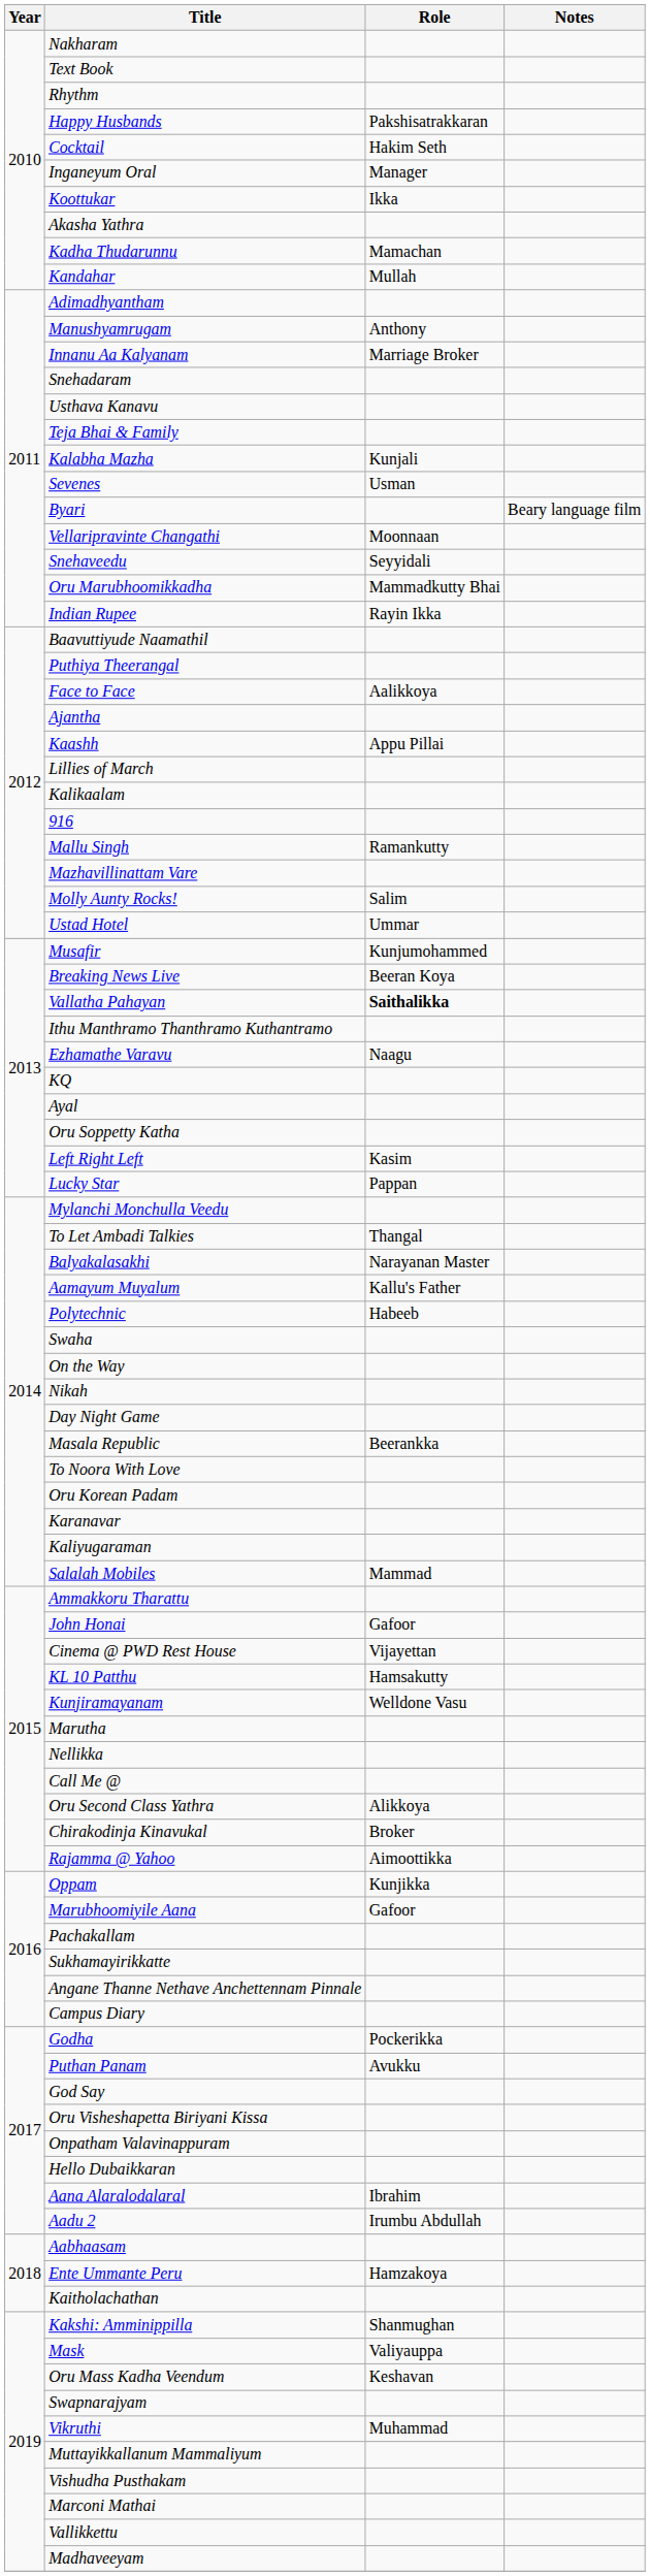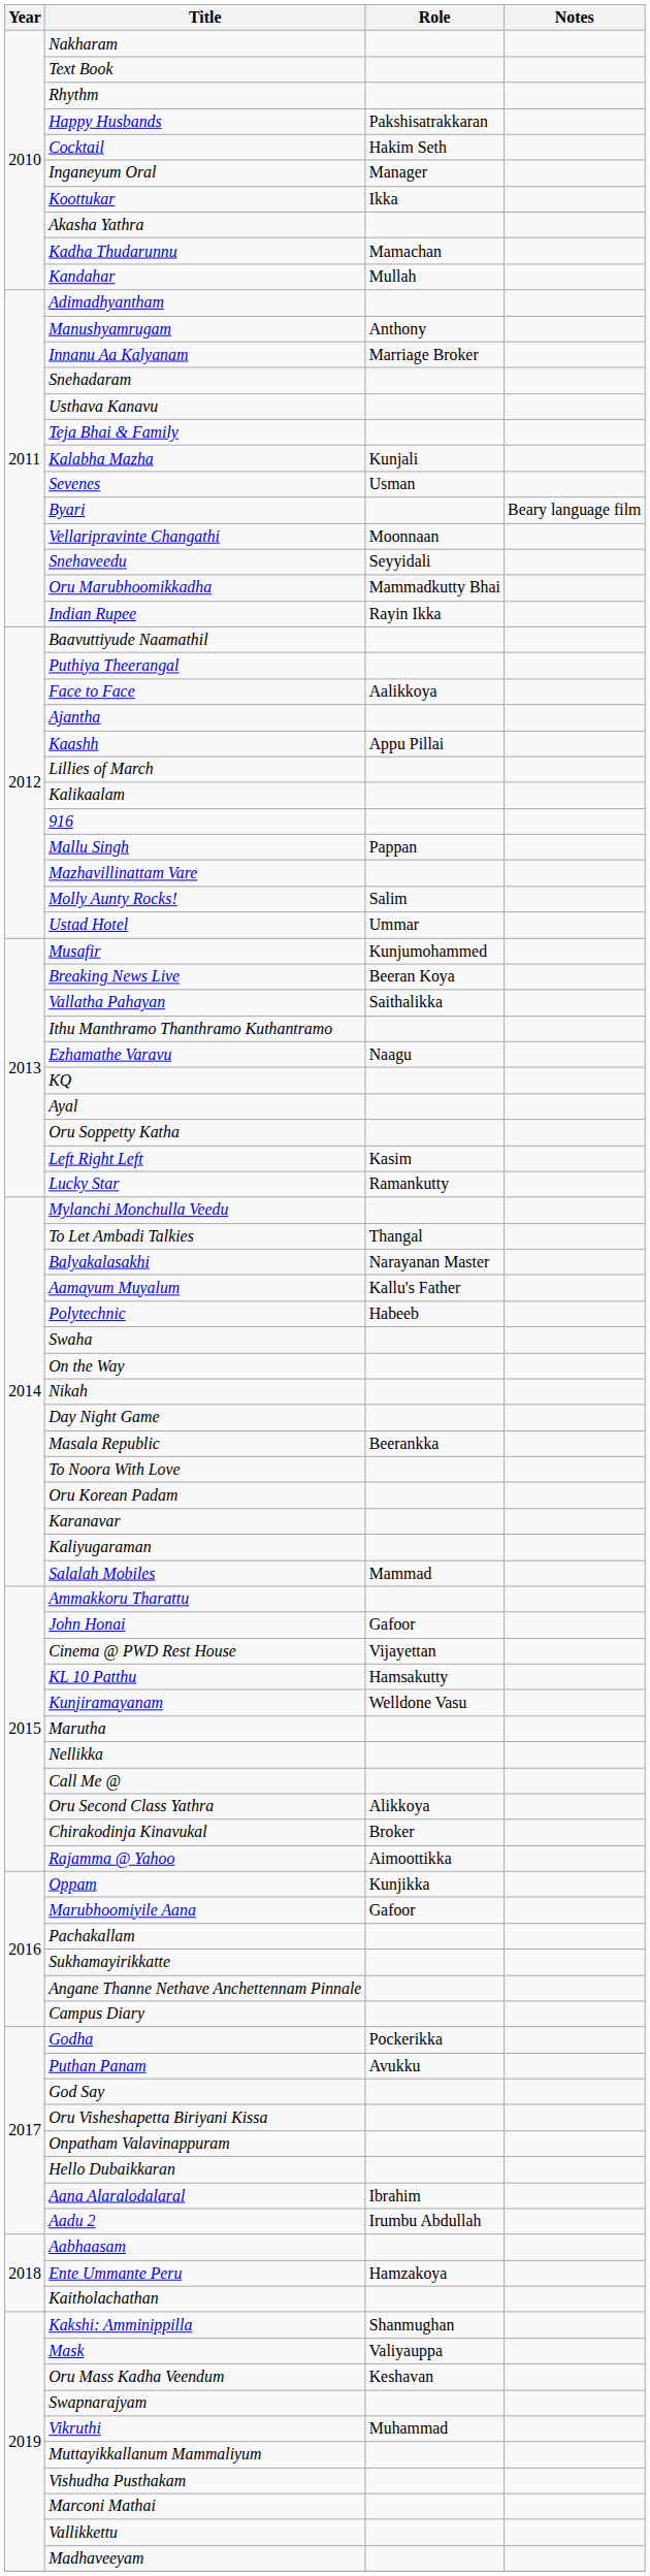 <table class="wikitable sortable">
 <tr>
 <th>Year</th>
 <th>Title</th>
 <th>Role</th>
 <th class="unsortable">Notes</th>
 </tr>
 <tr>
 <td rowspan=10>2010</td>
 <td><em>Nakharam</em></td>
 <td></td>
 <td></td>
 </tr>
 <tr>
 <td><em>Text Book</em></td>
 <td></td>
 <td></td>
 </tr>
 <tr>
 <td><em>Rhythm</em></td>
 <td></td>
 <td></td>
 </tr>
 <tr>
 <td><em><a href='#'>Happy Husbands</a></em></td>
 <td>Pakshisatrakkaran</td>
 <td></td>
 </tr>
 <tr>
 <td><em><a href='#'>Cocktail</a></em></td>
 <td>Hakim Seth</td>
 <td></td>
 </tr>
 <tr>
 <td><em>Inganeyum Oral</em></td>
 <td>Manager</td>
 <td></td>
 </tr>
 <tr>
 <td><em><a href='#'>Koottukar</a></em></td>
 <td>Ikka</td>
 <td></td>
 </tr>
 <tr>
 <td><em>Akasha Yathra</em></td>
 <td></td>
 <td></td>
 </tr>
 <tr>
 <td><em><a href='#'>Kadha Thudarunnu</a></em></td>
 <td>Mamachan</td>
 <td></td>
 </tr>
 <tr>
 <td><em><a href='#'>Kandahar</a></em></td>
 <td>Mullah</td>
 <td></td>
 </tr>
 <tr>
 <td rowspan=13>2011</td>
 <td><em><a href='#'>Adimadhyantham</a></em></td>
 <td></td>
 <td></td>
 </tr>
 <tr>
 <td><em><a href='#'>Manushyamrugam</a></em></td>
 <td>Anthony</td>
 <td></td>
 </tr>
 <tr>
 <td><em><a href='#'>Innanu Aa Kalyanam</a></em></td>
 <td>Marriage Broker</td>
 <td></td>
 </tr>
 <tr>
 <td><em>Snehadaram</em></td>
 <td></td>
 <td></td>
 </tr>
 <tr>
 <td><em>Usthava Kanavu</em></td>
 <td></td>
 <td></td>
 </tr>
 <tr>
 <td><em><a href='#'>Teja Bhai & Family</a></em></td>
 <td></td>
 <td></td>
 </tr>
 <tr>
 <td><em><a href='#'>Kalabha Mazha</a></em></td>
 <td>Kunjali</td>
 <td></td>
 </tr>
 <tr>
 <td><em><a href='#'>Sevenes</a></em></td>
 <td>Usman</td>
 <td></td>
 </tr>
 <tr>
 <td><em><a href='#'>Byari</a></em></td>
 <td></td>
 <td>Beary language film</td>
 </tr>
 <tr>
 <td><em><a href='#'>Vellaripravinte Changathi</a></em></td>
 <td>Moonnaan</td>
 <td></td>
 </tr>
 <tr>
 <td><em><a href='#'>Snehaveedu</a></em></td>
 <td>Seyyidali</td>
 <td></td>
 </tr>
 <tr>
 <td><em><a href='#'>Oru Marubhoomikkadha</a></em></td>
 <td>Mammadkutty Bhai</td>
 <td></td>
 </tr>
 <tr>
 <td><em><a href='#'>Indian Rupee</a></em></td>
 <td>Rayin Ikka</td>
 <td></td>
 </tr>
 <tr>
 <td rowspan=12>2012</td>
 <td><em>Baavuttiyude Naamathil</em></td>
 <td></td>
 <td></td>
 </tr>
 <tr>
 <td><em><a href='#'>Puthiya Theerangal</a></em></td>
 <td></td>
 <td></td>
 </tr>
 <tr>
 <td><em><a href='#'>Face to Face</a></em></td>
 <td>Aalikkoya</td>
 <td></td>
 </tr>
 <tr>
 <td><em><a href='#'>Ajantha</a></em></td>
 <td></td>
 <td></td>
 </tr>
 <tr>
 <td><em><a href='#'>Kaashh</a></em></td>
 <td>Appu Pillai</td>
 <td></td>
 </tr>
 <tr>
 <td><em>Lillies of March</em></td>
 <td></td>
 <td></td>
 </tr>
 <tr>
 <td><em>Kalikaalam</em></td>
 <td></td>
 <td></td>
 </tr>
 <tr>
 <td><em><a href='#'>916</a></em></td>
 <td></td>
 <td></td>
 </tr>
 <tr>
 <td><em><a href='#'>Mallu Singh</a></em></td>
-<td>Ramankutty</td>
+<td>Pappan</td>
 <td></td>
 </tr>
 <tr>
 <td><em><a href='#'>Mazhavillinattam Vare</a></em></td>
 <td></td>
 <td></td>
 </tr>
 <tr>
 <td><em><a href='#'>Molly Aunty Rocks!</a></em></td>
 <td>Salim</td>
 <td></td>
 </tr>
 <tr>
 <td><em><a href='#'>Ustad Hotel</a></em></td>
 <td>Ummar</td>
 <td></td>
 </tr>
 <tr>
 <td rowspan=10>2013</td>
 <td><em> <a href='#'>Musafir</a></em></td>
 <td>Kunjumohammed</td>
 <td></td>
 </tr>
 <tr>
 <td><em><a href='#'>Breaking News Live</a></em></td>
 <td>Beeran Koya</td>
 <td></td>
 </tr>
 <tr>
 <td><em> <a href='#'>Vallatha Pahayan</a></em></td>
-<td><strong>Saithalikka</strong></td>
+<td>Saithalikka</td>
 <td></td>
 </tr>
 <tr>
 <td><em>Ithu Manthramo Thanthramo Kuthantramo</em></td>
 <td></td>
 <td></td>
 </tr>
 <tr>
 <td><em><a href='#'>Ezhamathe Varavu</a></em></td>
 <td>Naagu</td>
 <td></td>
 </tr>
 <tr>
 <td><em>KQ</em></td>
 <td></td>
 <td></td>
 </tr>
 <tr>
 <td><em>Ayal</em></td>
 <td></td>
 <td></td>
 </tr>
 <tr>
 <td><em>Oru Soppetty Katha</em></td>
 <td></td>
 <td></td>
 </tr>
 <tr>
 <td><em><a href='#'>Left Right Left</a></em></td>
 <td>Kasim</td>
 <td></td>
 </tr>
 <tr>
 <td><em><a href='#'>Lucky Star</a></em></td>
-<td>Pappan</td>
+<td>Ramankutty</td>
 <td></td>
 </tr>
 <tr>
 <td rowspan=15>2014</td>
 <td><em><a href='#'>Mylanchi Monchulla Veedu</a></em></td>
 <td></td>
 <td></td>
 </tr>
 <tr>
 <td><em>To Let Ambadi Talkies</em></td>
 <td>Thangal</td>
 <td></td>
 </tr>
 <tr>
 <td><em><a href='#'>Balyakalasakhi</a></em></td>
 <td>Narayanan Master</td>
 <td></td>
 </tr>
 <tr>
 <td><em><a href='#'>Aamayum Muyalum</a></em></td>
 <td>Kallu's Father</td>
 <td></td>
 </tr>
 <tr>
 <td><em><a href='#'>Polytechnic</a></em></td>
 <td>Habeeb</td>
 <td></td>
 </tr>
 <tr>
 <td><em>Swaha</em></td>
 <td></td>
 <td></td>
 </tr>
 <tr>
 <td><em>On the Way</em></td>
 <td></td>
 <td></td>
 </tr>
 <tr>
 <td><em>Nikah</em></td>
 <td></td>
 <td></td>
 </tr>
 <tr>
 <td><em>Day Night Game</em></td>
 <td></td>
 <td></td>
 </tr>
 <tr>
 <td><em>Masala Republic</em></td>
 <td>Beerankka</td>
 <td></td>
 </tr>
 <tr>
 <td><em>To Noora With Love</em></td>
 <td></td>
 <td></td>
 </tr>
 <tr>
 <td><em>Oru Korean Padam</em></td>
 <td></td>
 <td></td>
 </tr>
 <tr>
 <td><em>Karanavar</em></td>
 <td></td>
 <td></td>
 </tr>
 <tr>
 <td><em>Kaliyugaraman</em></td>
 <td></td>
 <td></td>
 </tr>
 <tr>
 <td><em><a href='#'>Salalah Mobiles</a></em></td>
 <td>Mammad</td>
 <td></td>
 </tr>
 <tr>
 <td rowspan=11>2015</td>
 <td><em><a href='#'>Ammakkoru Tharattu</a></em></td>
 <td></td>
 <td></td>
 </tr>
 <tr>
 <td><em><a href='#'>John Honai</a></em></td>
 <td>Gafoor</td>
 <td></td>
 </tr>
 <tr>
 <td><em>Cinema @ PWD Rest House</em></td>
 <td>Vijayettan</td>
 <td></td>
 </tr>
 <tr>
 <td><em><a href='#'>KL 10 Patthu</a></em></td>
 <td>Hamsakutty</td>
 <td></td>
 </tr>
 <tr>
 <td><em><a href='#'>Kunjiramayanam</a></em></td>
 <td>Welldone Vasu</td>
 <td></td>
 </tr>
 <tr>
 <td><em>Marutha</em></td>
 <td></td>
 <td></td>
 </tr>
 <tr>
 <td><em>Nellikka</em></td>
 <td></td>
 <td></td>
 </tr>
 <tr>
 <td><em>Call Me @</em></td>
 <td></td>
 <td></td>
 </tr>
 <tr>
 <td><em>Oru Second Class Yathra</em></td>
 <td>Alikkoya</td>
 <td></td>
 </tr>
 <tr>
 <td><em>Chirakodinja Kinavukal</em></td>
 <td>Broker</td>
 <td></td>
 </tr>
 <tr>
 <td><em><a href='#'>Rajamma @ Yahoo</a></em></td>
 <td>Aimoottikka</td>
 <td></td>
 </tr>
 <tr>
 <td rowspan=6>2016</td>
 <td><em><a href='#'>Oppam</a></em></td>
 <td>Kunjikka</td>
 <td></td>
 </tr>
 <tr>
 <td><em><a href='#'>Marubhoomiyile Aana</a></em></td>
 <td>Gafoor</td>
 <td></td>
 </tr>
 <tr>
 <td><em>Pachakallam</em></td>
 <td></td>
 <td></td>
 </tr>
 <tr>
 <td><em>Sukhamayirikkatte</em></td>
 <td></td>
 <td></td>
 </tr>
 <tr>
 <td><em>Angane Thanne Nethave Anchettennam Pinnale</em></td>
 <td></td>
 <td></td>
 </tr>
 <tr>
 <td><em>Campus Diary</em></td>
 <td></td>
 <td></td>
 </tr>
 <tr>
 <td rowspan=8>2017</td>
 <td><em><a href='#'>Godha</a></em></td>
 <td>Pockerikka</td>
 <td></td>
 </tr>
 <tr>
 <td><em><a href='#'>Puthan Panam</a></em></td>
 <td>Avukku</td>
 <td></td>
 </tr>
 <tr>
 <td><em>God Say</em></td>
 <td></td>
 <td></td>
 </tr>
 <tr>
 <td><em>Oru Visheshapetta Biriyani Kissa</em></td>
 <td></td>
 <td></td>
 </tr>
 <tr>
 <td><em>Onpatham Valavinappuram</em></td>
 <td></td>
 <td></td>
 </tr>
 <tr>
 <td><em>Hello Dubaikkaran</em></td>
 <td></td>
 <td></td>
 </tr>
 <tr>
 <td><em><a href='#'>Aana Alaralodalaral</a></em></td>
 <td>Ibrahim</td>
 <td></td>
 </tr>
 <tr>
 <td><em><a href='#'>Aadu 2</a></em></td>
 <td>Irumbu Abdullah</td>
 <td></td>
 </tr>
 <tr>
 <td rowspan=3>2018</td>
 <td><em><a href='#'>Aabhaasam</a></em></td>
 <td></td>
 <td></td>
 </tr>
 <tr>
 <td><em><a href='#'>Ente Ummante Peru</a></em></td>
 <td>Hamzakoya</td>
 <td></td>
 </tr>
 <tr>
 <td><em>Kaitholachathan</em></td>
 <td></td>
 <td></td>
 </tr>
 <tr>
 <td rowspan=10>2019</td>
 <td><em><a href='#'>Kakshi: Amminippilla</a></em></td>
 <td>Shanmughan</td>
 <td></td>
 </tr>
 <tr>
 <td><em><a href='#'>Mask</a></em></td>
 <td>Valiyauppa</td>
 <td></td>
 </tr>
 <tr>
 <td><em>Oru Mass Kadha Veendum</em></td>
 <td>Keshavan</td>
 <td></td>
 </tr>
 <tr>
 <td><em>Swapnarajyam</em></td>
 <td></td>
 <td></td>
 </tr>
 <tr>
 <td><em><a href='#'>Vikruthi</a></em></td>
 <td>Muhammad</td>
 <td></td>
 </tr>
 <tr>
 <td><em>Muttayikkallanum Mammaliyum</em></td>
 <td></td>
 <td></td>
 </tr>
 <tr>
 <td><em>Vishudha Pusthakam</em></td>
 <td></td>
 <td></td>
 </tr>
 <tr>
 <td><em>Marconi Mathai</em></td>
 <td></td>
 <td></td>
 </tr>
 <tr>
 <td><em>Vallikkettu</em></td>
 <td></td>
 <td></td>
 </tr>
 <tr>
 <td><em>Madhaveeyam</em></td>
 <td></td>
 <td></td>
 </tr>
 <tr>
 </tr>
 </table>
